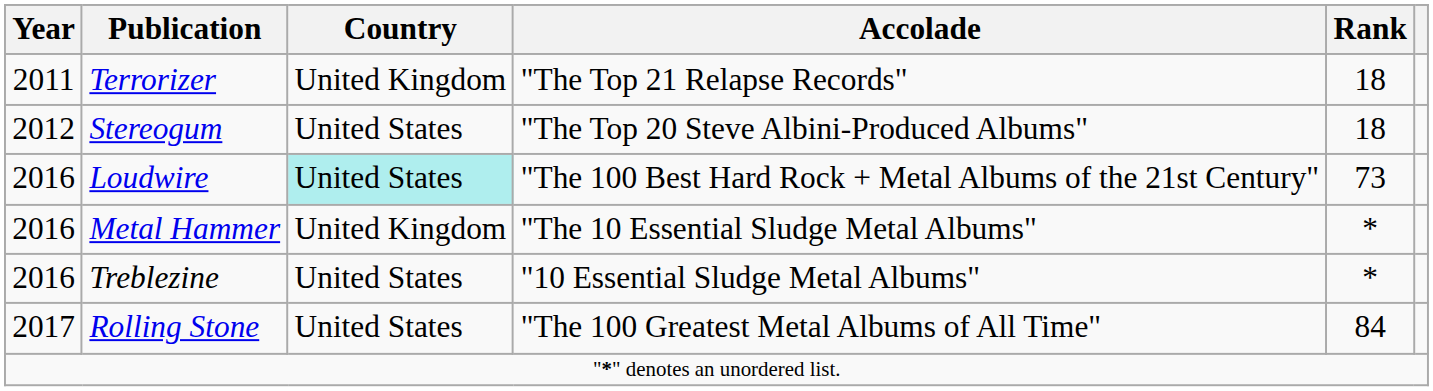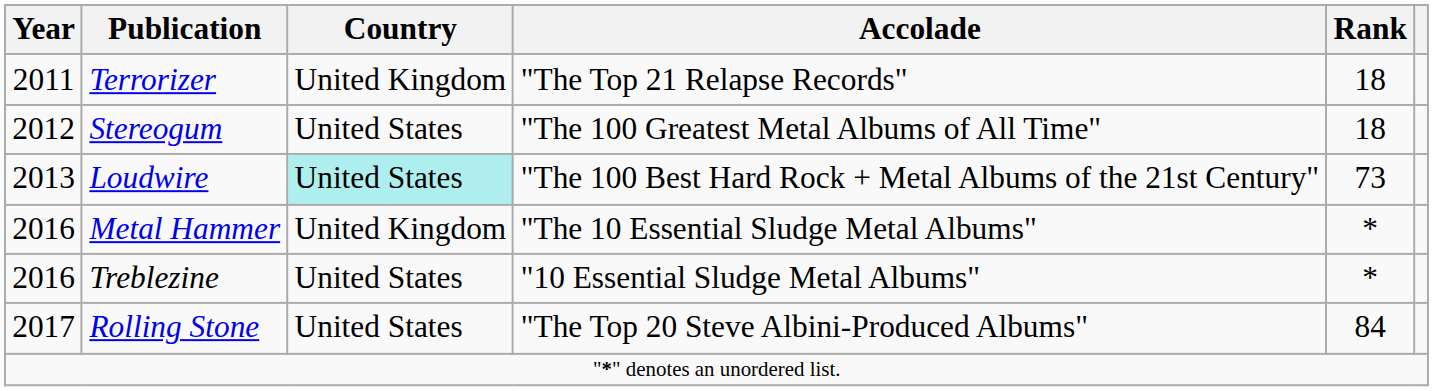 <table class="wikitable sortable" style="margin:0em 1em 1em 0pt">
 <tr>
 <th>Year</th>
 <th>Publication</th>
 <th>Country</th>
 <th>Accolade</th>
 <th>Rank</th>
 <th class=unsortable></th>
 </tr>
 <tr>
 <td align=center>2011</td>
 <td><em><a href='#'>Terrorizer</a></em></td>
 <td>United Kingdom</td>
 <td>"The Top 21 Relapse Records"</td>
 <td align=center>18</td>
 <td></td>
 </tr>
 <tr>
 <td align=center>2012</td>
 <td><em><a href='#'>Stereogum</a></em></td>
 <td>United States</td>
-<td>"The Top 20 Steve Albini-Produced Albums"</td>
+<td>"The 100 Greatest Metal Albums of All Time"</td>
 <td align=center>18</td>
 <td></td>
 </tr>
 <tr>
-<td align=center>2016</td>
+<td align=center>2013</td>
 <td><em><a href='#'>Loudwire</a></em></td>
 <td style="background: paleturquoise;">United States</td>
 <td>"The 100 Best Hard Rock + Metal Albums of the 21st Century"</td>
 <td align=center>73</td>
 <td></td>
 </tr>
 <tr>
 <td align=center>2016</td>
 <td><em><a href='#'>Metal Hammer</a></em></td>
 <td>United Kingdom</td>
 <td>"The 10 Essential Sludge Metal Albums"</td>
 <td align=center>*</td>
 <td></td>
 </tr>
 <tr>
 <td align=center>2016</td>
 <td><em>Treblezine</em></td>
 <td>United States</td>
 <td>"10 Essential Sludge Metal Albums"</td>
 <td align=center>*</td>
 <td></td>
 </tr>
 <tr>
 <td align=center>2017</td>
 <td><em><a href='#'>Rolling Stone</a></em></td>
 <td>United States</td>
-<td>"The 100 Greatest Metal Albums of All Time"</td>
+<td>"The Top 20 Steve Albini-Produced Albums"</td>
 <td align=center>84</td>
 <td></td>
 </tr>
 <tr class="sortbottom">
 <td colspan=6 style=font-size:8pt; align=center>"<strong>*</strong>" denotes an unordered list.</td>
 </tr>
 </table>
